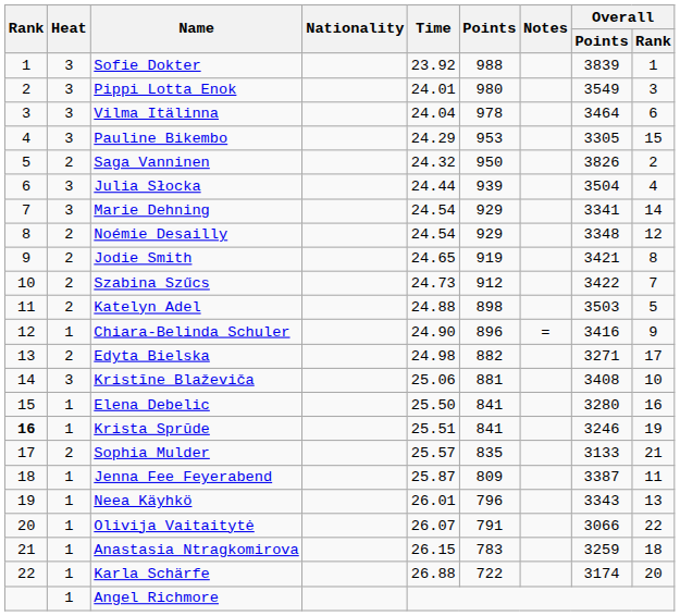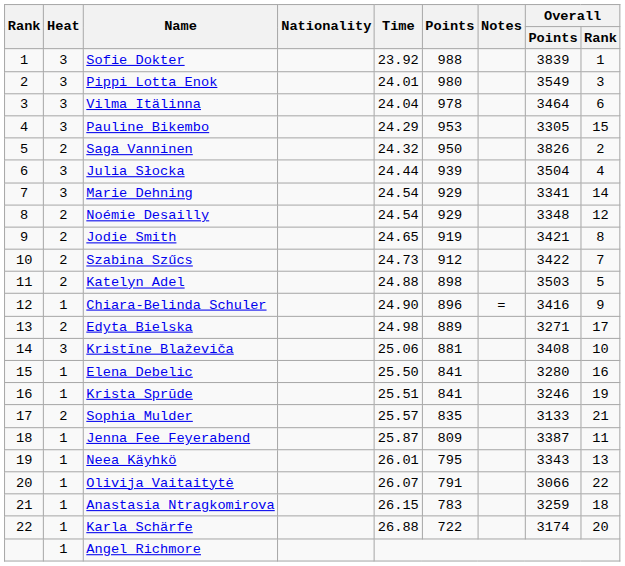 <table class="wikitable sortable" style="text-align:center">
 <tr>
 <th rowspan=2>Rank</th>
 <th rowspan=2>Heat</th>
 <th rowspan=2>Name</th>
 <th rowspan=2>Nationality</th>
 <th rowspan=2>Time</th>
 <th rowspan=2>Points</th>
 <th rowspan=2>Notes</th>
 <th colspan=2>Overall</th>
 </tr>
 <tr>
 <th>Points</th>
 <th>Rank</th>
 </tr>
 <tr>
 <td>1</td>
 <td>3</td>
 <td align=left><a href='#'>Sofie Dokter</a></td>
 <td align=left></td>
 <td>23.92</td>
 <td>988</td>
 <td></td>
 <td>3839</td>
 <td>1</td>
 </tr>
 <tr>
 <td>2</td>
 <td>3</td>
 <td align=left><a href='#'>Pippi Lotta Enok</a></td>
 <td align=left></td>
 <td>24.01</td>
 <td>980</td>
 <td></td>
 <td>3549</td>
 <td>3</td>
 </tr>
 <tr>
 <td>3</td>
 <td>3</td>
 <td align=left><a href='#'>Vilma Itälinna</a></td>
 <td align=left></td>
 <td>24.04</td>
 <td>978</td>
 <td></td>
 <td>3464</td>
 <td>6</td>
 </tr>
 <tr>
 <td>4</td>
 <td>3</td>
 <td align=left><a href='#'>Pauline Bikembo</a></td>
 <td align=left></td>
 <td>24.29</td>
 <td>953</td>
 <td></td>
 <td>3305</td>
 <td>15</td>
 </tr>
 <tr>
 <td>5</td>
 <td>2</td>
 <td align=left><a href='#'>Saga Vanninen</a></td>
 <td align=left></td>
 <td>24.32</td>
 <td>950</td>
 <td></td>
 <td>3826</td>
 <td>2</td>
 </tr>
 <tr>
 <td>6</td>
 <td>3</td>
 <td align=left><a href='#'>Julia Słocka</a></td>
 <td align=left></td>
 <td>24.44</td>
 <td>939</td>
 <td></td>
 <td>3504</td>
 <td>4</td>
 </tr>
 <tr>
 <td>7</td>
 <td>3</td>
 <td align=left><a href='#'>Marie Dehning</a></td>
 <td align=left></td>
 <td>24.54</td>
 <td>929</td>
 <td></td>
 <td>3341</td>
 <td>14</td>
 </tr>
 <tr>
 <td>8</td>
 <td>2</td>
 <td align=left><a href='#'>Noémie Desailly</a></td>
 <td align=left></td>
 <td>24.54</td>
 <td>929</td>
 <td></td>
 <td>3348</td>
 <td>12</td>
 </tr>
 <tr>
 <td>9</td>
 <td>2</td>
 <td align=left><a href='#'>Jodie Smith</a></td>
 <td align=left></td>
 <td>24.65</td>
 <td>919</td>
 <td></td>
 <td>3421</td>
 <td>8</td>
 </tr>
 <tr>
 <td>10</td>
 <td>2</td>
 <td align=left><a href='#'>Szabina Szűcs</a></td>
 <td align=left></td>
 <td>24.73</td>
 <td>912</td>
 <td></td>
 <td>3422</td>
 <td>7</td>
 </tr>
 <tr>
 <td>11</td>
 <td>2</td>
 <td align=left><a href='#'>Katelyn Adel</a></td>
 <td align=left></td>
 <td>24.88</td>
 <td>898</td>
 <td></td>
 <td>3503</td>
 <td>5</td>
 </tr>
 <tr>
 <td>12</td>
 <td>1</td>
 <td align=left><a href='#'>Chiara-Belinda Schuler</a></td>
 <td align=left></td>
 <td>24.90</td>
 <td>896</td>
 <td>=</td>
 <td>3416</td>
 <td>9</td>
 </tr>
 <tr>
 <td>13</td>
 <td>2</td>
 <td align=left><a href='#'>Edyta Bielska</a></td>
 <td align=left></td>
 <td>24.98</td>
-<td>882</td>
+<td>889</td>
 <td></td>
 <td>3271</td>
 <td>17</td>
 </tr>
 <tr>
 <td>14</td>
 <td>3</td>
 <td align=left><a href='#'>Kristīne Blaževiča</a></td>
 <td align=left></td>
 <td>25.06</td>
 <td>881</td>
 <td></td>
 <td>3408</td>
 <td>10</td>
 </tr>
 <tr>
 <td>15</td>
 <td>1</td>
 <td align=left><a href='#'>Elena Debelic</a></td>
 <td align=left></td>
 <td>25.50</td>
 <td>841</td>
 <td></td>
 <td>3280</td>
 <td>16</td>
 </tr>
 <tr>
-<td><strong>16</strong></td>
+<td>16</td>
 <td>1</td>
 <td align=left><a href='#'>Krista Sprūde</a></td>
 <td align=left></td>
 <td>25.51</td>
 <td>841</td>
 <td></td>
 <td>3246</td>
 <td>19</td>
 </tr>
 <tr>
 <td>17</td>
 <td>2</td>
 <td align=left><a href='#'>Sophia Mulder</a></td>
 <td align=left></td>
 <td>25.57</td>
 <td>835</td>
 <td></td>
 <td>3133</td>
 <td>21</td>
 </tr>
 <tr>
 <td>18</td>
 <td>1</td>
 <td align=left><a href='#'>Jenna Fee Feyerabend</a></td>
 <td align=left></td>
 <td>25.87</td>
 <td>809</td>
 <td></td>
 <td>3387</td>
 <td>11</td>
 </tr>
 <tr>
 <td>19</td>
 <td>1</td>
 <td align=left><a href='#'>Neea Käyhkö</a></td>
 <td align=left></td>
 <td>26.01</td>
-<td>796</td>
+<td>795</td>
 <td></td>
 <td>3343</td>
 <td>13</td>
 </tr>
 <tr>
 <td>20</td>
 <td>1</td>
 <td align=left><a href='#'>Olivija Vaitaitytė</a></td>
 <td align=left></td>
 <td>26.07</td>
 <td>791</td>
 <td></td>
 <td>3066</td>
 <td>22</td>
 </tr>
 <tr>
 <td>21</td>
 <td>1</td>
 <td align=left><a href='#'>Anastasia Ntragkomirova</a></td>
 <td align=left></td>
 <td>26.15</td>
 <td>783</td>
 <td></td>
 <td>3259</td>
 <td>18</td>
 </tr>
 <tr>
 <td>22</td>
 <td>1</td>
 <td align=left><a href='#'>Karla Schärfe</a></td>
 <td align=left></td>
 <td>26.88</td>
 <td>722</td>
 <td></td>
 <td>3174</td>
 <td>20</td>
 </tr>
 <tr>
 <td></td>
 <td>1</td>
 <td align=left><a href='#'>Angel Richmore</a></td>
 <td align=left></td>
 <td colspan=5></td>
 </tr>
 </table>
